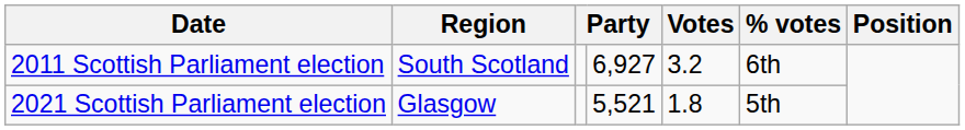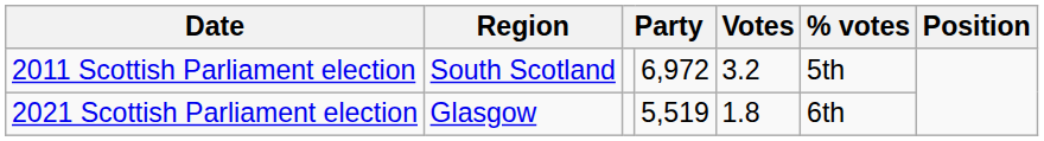 <table class="wikitable">
 <tr>
 <th>Date</th>
 <th>Region</th>
 <th colspan=2>Party</th>
 <th>Votes</th>
 <th>% votes</th>
 <th>Position</th>
 </tr>
 <tr>
 <td><a href='#'>2011 Scottish Parliament election</a></td>
 <td><a href='#'>South Scotland</a></td>
 <td></td>
-<td>6,927</td>
+<td>6,972</td>
 <td>3.2</td>
-<td>6th</td>
+<td>5th</td>
 </tr>
 <tr>
 <td><a href='#'>2021 Scottish Parliament election</a></td>
 <td><a href='#'>Glasgow</a></td>
 <td></td>
-<td>5,521</td>
+<td>5,519</td>
 <td>1.8</td>
-<td>5th</td>
+<td>6th</td>
 </tr>
 </table>
